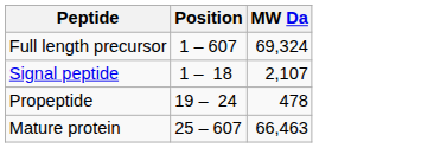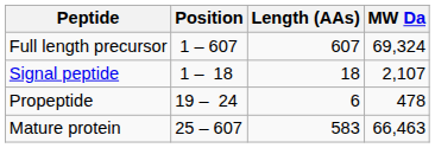 <table class="wikitable">
 <tr>
 <th>Peptide</th>
 <th>Position</th>
+<th>Length (AAs)</th>
 <th>MW <a href='#'>Da</a></th>
 </tr>
 <tr>
 <td>Full length precursor</td>
 <td> 1 – 607</td>
+<td align="right">607</td>
 <td align="right">69,324</td>
 </tr>
 <tr>
 <td><a href='#'>Signal peptide</a></td>
 <td> 1 –  18</td>
+<td align="right">18</td>
 <td align="right">2,107</td>
 </tr>
 <tr>
 <td>Propeptide</td>
 <td>19 –  24</td>
+<td align="right">6</td>
 <td align="right">478</td>
 </tr>
 <tr>
 <td>Mature protein</td>
 <td>25 – 607</td>
+<td align="right">583</td>
 <td align="right">66,463</td>
 </tr>
 </table>
